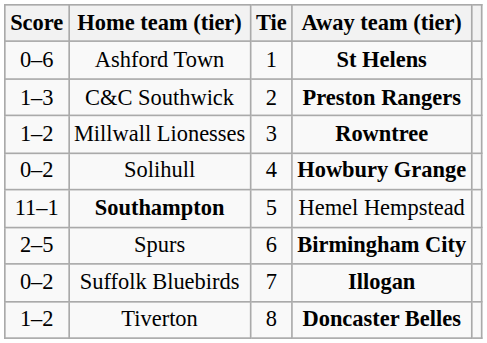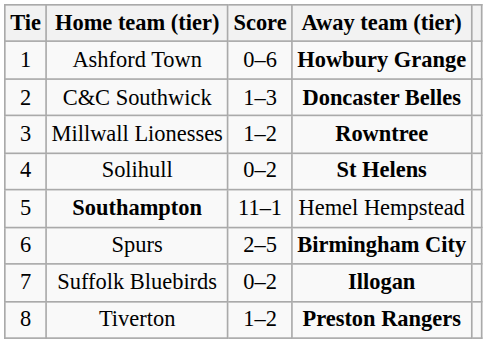 <table class="wikitable" style="text-align:center; font-size:85%">
 <tr>
+<th>Tie</th>
+<th>Home team (tier)</th>
 <th>Score</th>
-<th>Home team (tier)</th>
-<th>Tie</th>
 <th>Away team (tier)</th>
 <th></th>
 </tr>
 <tr>
+<td align="center">1</td>
+<td>Ashford Town</td>
 <td align="center">0–6</td>
-<td>Ashford Town</td>
-<td align="center">1</td>
+<td><strong>Howbury Grange</strong></td>
+<td></td>
+</tr>
+<tr>
+<td align="center">2</td>
+<td>C&C Southwick</td>
+<td align="center">1–3</td>
+<td><strong>Doncaster Belles</strong></td>
+<td></td>
+</tr>
+<tr>
+<td align="center">3</td>
+<td>Millwall Lionesses</td>
+<td align="center">1–2</td>
+<td><strong>Rowntree</strong></td>
+<td></td>
+</tr>
+<tr>
+<td align="center">4</td>
+<td>Solihull</td>
+<td align="center">0–2</td>
 <td><strong>St Helens</strong></td>
 <td></td>
 </tr>
 <tr>
-<td align="center">1–3</td>
-<td>C&C Southwick</td>
-<td align="center">2</td>
-<td><strong>Preston Rangers</strong></td>
-<td></td>
-</tr>
-<tr>
-<td align="center">1–2</td>
-<td>Millwall Lionesses</td>
-<td align="center">3</td>
-<td><strong>Rowntree</strong></td>
-<td></td>
-</tr>
-<tr>
-<td align="center">0–2</td>
-<td>Solihull</td>
-<td align="center">4</td>
-<td><strong>Howbury Grange</strong></td>
-<td></td>
-</tr>
-<tr>
+<td align="center">5</td>
+<td><strong>Southampton</strong></td>
 <td align="center">11–1</td>
-<td><strong>Southampton</strong></td>
-<td align="center">5</td>
 <td>Hemel Hempstead</td>
 <td></td>
 </tr>
 <tr>
+<td align="center">6</td>
+<td>Spurs</td>
 <td align="center">2–5</td>
-<td>Spurs</td>
-<td align="center">6</td>
 <td><strong>Birmingham City</strong></td>
 <td></td>
 </tr>
 <tr>
+<td align="center">7</td>
+<td>Suffolk Bluebirds</td>
 <td align="center">0–2</td>
-<td>Suffolk Bluebirds</td>
-<td align="center">7</td>
 <td><strong>Illogan</strong></td>
 <td></td>
 </tr>
 <tr>
+<td align="center">8</td>
+<td>Tiverton</td>
 <td align="center">1–2</td>
-<td>Tiverton</td>
-<td align="center">8</td>
-<td><strong>Doncaster Belles</strong></td>
+<td><strong>Preston Rangers</strong></td>
 <td></td>
 </tr>
 </table>
